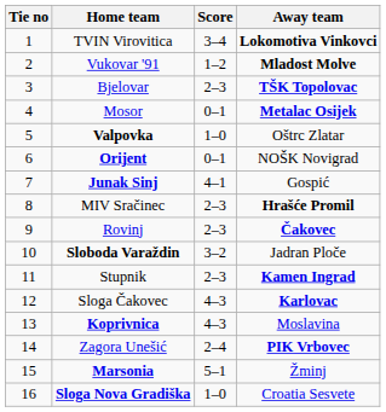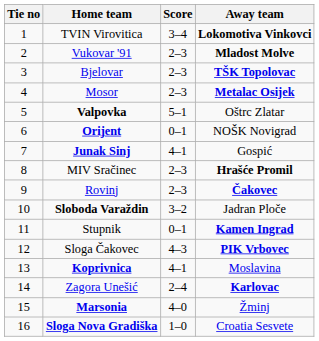 <table class="wikitable" style="text-align: center">
 <tr>
 <th>Tie no</th>
 <th>Home team</th>
 <th>Score</th>
 <th>Away team</th>
 </tr>
 <tr>
 <td>1</td>
 <td>TVIN Virovitica</td>
 <td>3–4</td>
 <td><strong>Lokomotiva Vinkovci</strong></td>
 </tr>
 <tr>
 <td>2</td>
 <td><a href='#'>Vukovar '91</a></td>
-<td>1–2</td>
+<td>2–3</td>
 <td><strong>Mladost Molve</strong></td>
 </tr>
 <tr>
 <td>3</td>
 <td><a href='#'>Bjelovar</a></td>
 <td>2–3</td>
 <td><strong><a href='#'>TŠK Topolovac</a></strong></td>
 </tr>
 <tr>
 <td>4</td>
 <td><a href='#'>Mosor</a></td>
-<td>0–1</td>
+<td>2–3</td>
 <td><strong><a href='#'>Metalac Osijek</a></strong></td>
 </tr>
 <tr>
 <td>5</td>
 <td><strong>Valpovka</strong></td>
-<td>1–0</td>
+<td>5–1</td>
 <td>Oštrc Zlatar</td>
 </tr>
 <tr>
 <td>6</td>
 <td><strong><a href='#'>Orijent</a></strong></td>
 <td>0–1</td>
 <td>NOŠK Novigrad</td>
 </tr>
 <tr>
 <td>7</td>
 <td><strong><a href='#'>Junak Sinj</a></strong></td>
 <td>4–1</td>
 <td>Gospić</td>
 </tr>
 <tr>
 <td>8</td>
 <td>MIV Sračinec</td>
 <td>2–3</td>
 <td><strong>Hrašće Promil</strong></td>
 </tr>
 <tr>
 <td>9</td>
 <td><a href='#'>Rovinj</a></td>
 <td>2–3</td>
 <td><strong><a href='#'>Čakovec</a></strong></td>
 </tr>
 <tr>
 <td>10</td>
 <td><strong>Sloboda Varaždin</strong></td>
 <td>3–2</td>
 <td>Jadran Ploče</td>
 </tr>
 <tr>
 <td>11</td>
 <td>Stupnik</td>
-<td>2–3</td>
+<td>0–1</td>
 <td><strong><a href='#'>Kamen Ingrad</a></strong></td>
 </tr>
 <tr>
 <td>12</td>
 <td>Sloga Čakovec</td>
 <td>4–3</td>
-<td><strong><a href='#'>Karlovac</a></strong></td>
+<td><strong><a href='#'>PIK Vrbovec</a></strong></td>
 </tr>
 <tr>
 <td>13</td>
 <td><strong><a href='#'>Koprivnica</a></strong></td>
-<td>4–3</td>
+<td>4–1</td>
 <td><a href='#'>Moslavina</a></td>
 </tr>
 <tr>
 <td>14</td>
 <td><a href='#'>Zagora Unešić</a></td>
 <td>2–4</td>
-<td><strong><a href='#'>PIK Vrbovec</a></strong></td>
+<td><strong><a href='#'>Karlovac</a></strong></td>
 </tr>
 <tr>
 <td>15</td>
 <td><strong><a href='#'>Marsonia</a></strong></td>
-<td>5–1</td>
+<td>4–0</td>
 <td><a href='#'>Žminj</a></td>
 </tr>
 <tr>
 <td>16</td>
 <td><strong><a href='#'>Sloga Nova Gradiška</a></strong></td>
 <td>1–0</td>
 <td><a href='#'>Croatia Sesvete</a></td>
 </tr>
 </table>
